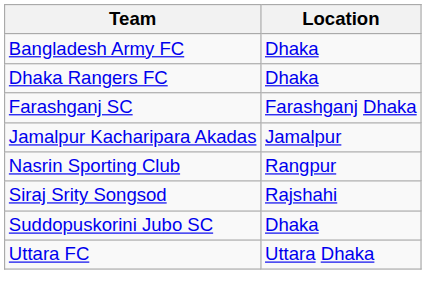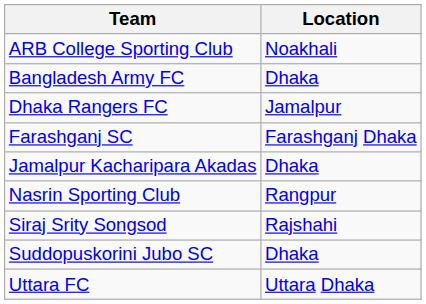 <table class="wikitable sortable">
 <tr>
 <th>Team</th>
 <th>Location</th>
+</tr>
+<tr>
+<td><a href='#'>ARB College Sporting Club</a></td>
+<td><a href='#'>Noakhali</a></td>
 </tr>
 <tr>
 <td><a href='#'>Bangladesh Army FC</a></td>
 <td><a href='#'>Dhaka</a></td>
 </tr>
 <tr>
 <td><a href='#'>Dhaka Rangers FC</a></td>
-<td><a href='#'>Dhaka</a></td>
+<td><a href='#'>Jamalpur</a></td>
 </tr>
 <tr>
 <td><a href='#'>Farashganj SC</a></td>
 <td><a href='#'>Farashganj</a> <a href='#'>Dhaka</a></td>
 </tr>
 <tr>
 <td><a href='#'>Jamalpur Kacharipara Akadas</a></td>
-<td><a href='#'>Jamalpur</a></td>
+<td><a href='#'>Dhaka</a></td>
 </tr>
 <tr>
 <td><a href='#'>Nasrin Sporting Club</a></td>
 <td><a href='#'>Rangpur</a></td>
 </tr>
 <tr>
 <td><a href='#'>Siraj Srity Songsod</a></td>
 <td><a href='#'>Rajshahi</a></td>
 </tr>
 <tr>
 <td><a href='#'>Suddopuskorini Jubo SC</a></td>
 <td><a href='#'>Dhaka</a></td>
 </tr>
 <tr>
 <td><a href='#'>Uttara FC</a></td>
 <td><a href='#'>Uttara</a> <a href='#'>Dhaka</a></td>
 </tr>
 </table>
